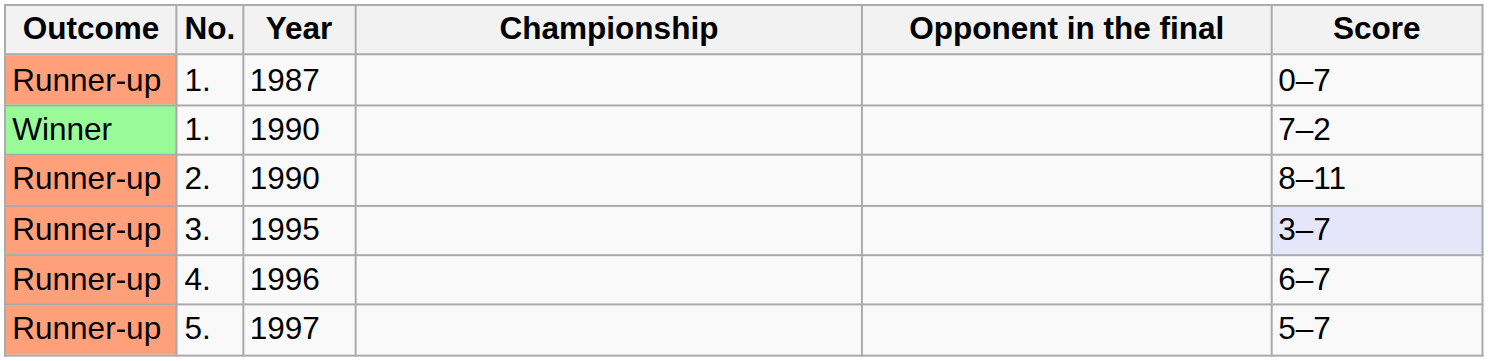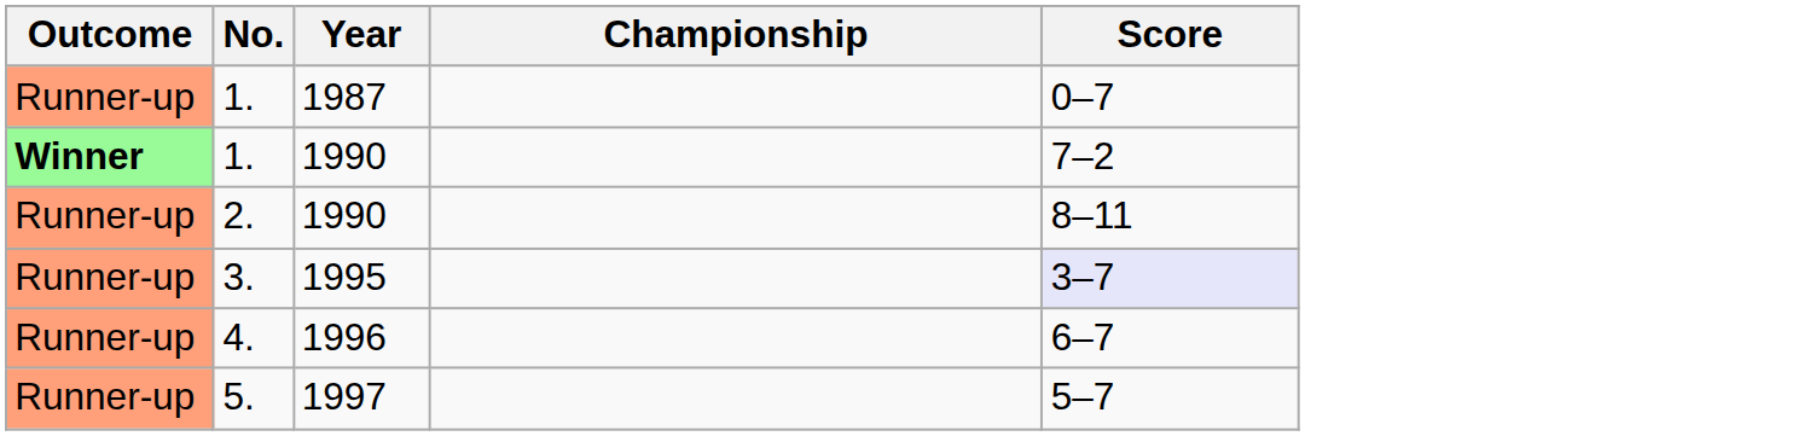 <table class="sortable wikitable">
 <tr>
 <th width="80">Outcome</th>
 <th width="20">No.</th>
 <th width="50">Year</th>
 <th width="250">Championship</th>
-<th width="200">Opponent in the final</th>
 <th width="100">Score</th>
 </tr>
 <tr>
 <td style="background:#ffa07a;">Runner-up</td>
 <td>1.</td>
 <td>1987</td>
 <td></td>
-<td> </td>
 <td>0–7</td>
 </tr>
 <tr>
-<td style="background:#98fb98;">Winner</td>
+<td style="background:#98fb98;"><strong>Winner</strong></td>
 <td>1.</td>
 <td>1990</td>
 <td></td>
-<td> </td>
 <td>7–2</td>
 </tr>
 <tr>
 <td style="background:#ffa07a;">Runner-up</td>
 <td>2.</td>
 <td>1990</td>
 <td></td>
-<td> </td>
 <td>8–11</td>
 </tr>
 <tr>
 <td style="background:#ffa07a;">Runner-up</td>
 <td>3.</td>
 <td>1995</td>
 <td></td>
-<td> </td>
 <td style="background: lavender;">3–7</td>
 </tr>
 <tr>
 <td style="background:#ffa07a;">Runner-up</td>
 <td>4.</td>
 <td>1996</td>
 <td></td>
-<td> </td>
 <td>6–7</td>
 </tr>
 <tr>
 <td style="background:#ffa07a;">Runner-up</td>
 <td>5.</td>
 <td>1997</td>
 <td></td>
-<td> </td>
 <td>5–7</td>
 </tr>
 </table>
